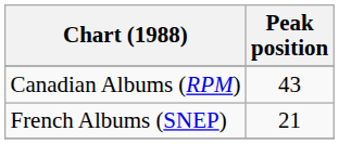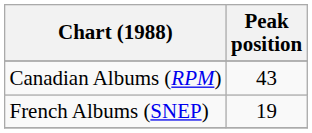 <table class="wikitable plainrowheaders sortable">
 <tr>
 <th scope="col">Chart (1988)</th>
 <th scope="col">Peak<br>position</th>
 </tr>
 <tr>
 </tr>
 <tr>
 </tr>
 <tr>
 <td>Canadian Albums (<em><a href='#'>RPM</a></em>)</td>
 <td style="text-align:center;">43</td>
 </tr>
 <tr>
 <td>French Albums (<a href='#'>SNEP</a>)</td>
-<td style="text-align:center;">21</td>
+<td style="text-align:center;">19</td>
 </tr>
 <tr>
 </tr>
 </table>
